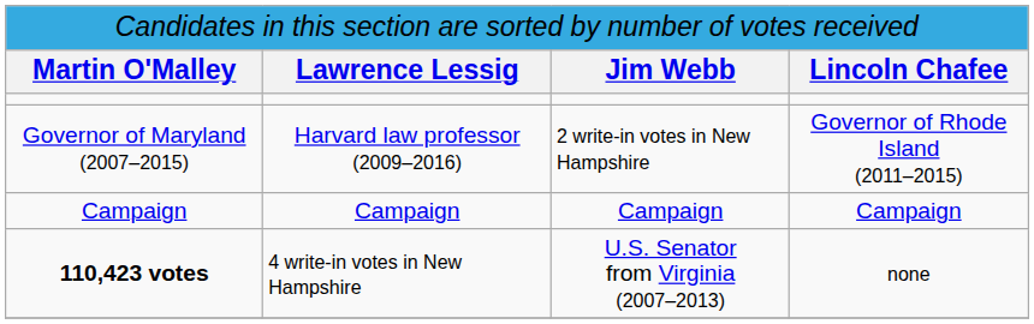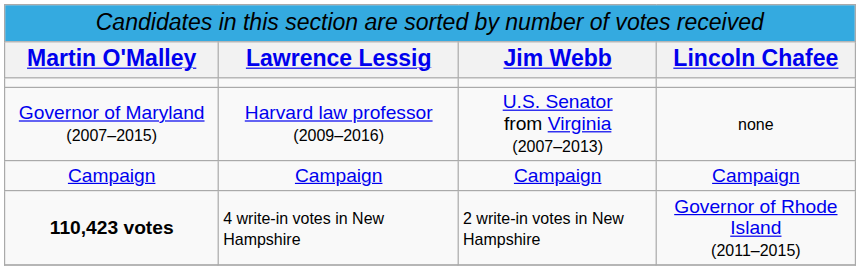 <table class="wikitable" style="text-align:center;">
 <tr>
 <td colspan="9" style="width:700px; font-size:120%; color:black; background:#34AAE0;"><em>Candidates in this section are sorted by number of votes received</em></td>
 </tr>
 <tr>
 <th scope="col" style="width:3em; font-size:120%;"><a href='#'>Martin O'Malley</a></th>
 <th scope="col" style="width:3em; font-size:120%;"><a href='#'>Lawrence Lessig</a></th>
 <th scope="col" style="width:3em; font-size:120%;"><a href='#'>Jim Webb</a></th>
 <th scope="col" style="width:3em; font-size:120%;"><a href='#'>Lincoln Chafee</a></th>
 </tr>
 <tr>
 <td></td>
 <td></td>
 <td></td>
 <td></td>
 </tr>
 <tr>
 <td><a href='#'>Governor of Maryland</a><br><small>(2007–2015)</small></td>
 <td><a href='#'>Harvard law professor</a><br><small>(2009–2016)</small></td>
-<td style="text-align:left;"><small>2 write-in votes in New Hampshire</small></td>
-<td><a href='#'>Governor of Rhode Island</a><br><small>(2011–2015)</small></td>
+<td><a href='#'>U.S. Senator</a><br>from <a href='#'>Virginia</a><br><small>(2007–2013)</small></td>
+<td><small>none</small></td>
 </tr>
 <tr>
 <td><a href='#'>Campaign</a></td>
 <td><a href='#'>Campaign</a></td>
 <td><a href='#'>Campaign</a></td>
 <td><a href='#'>Campaign</a></td>
 </tr>
 <tr>
 <td><strong>110,423 votes</strong></td>
 <td style="text-align:left;"><small>4 write-in votes in New Hampshire</small></td>
-<td><a href='#'>U.S. Senator</a><br>from <a href='#'>Virginia</a><br><small>(2007–2013)</small></td>
-<td><small>none</small></td>
+<td style="text-align:left;"><small>2 write-in votes in New Hampshire</small></td>
+<td><a href='#'>Governor of Rhode Island</a><br><small>(2011–2015)</small></td>
 </tr>
 <tr>
 </tr>
 </table>
